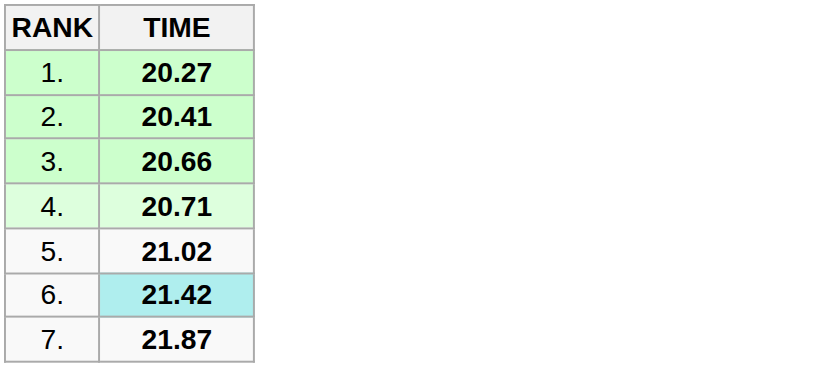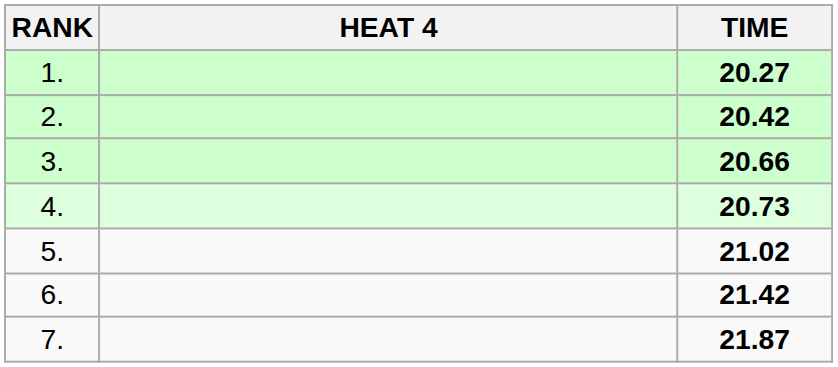 <table class="wikitable" style="border-collapse: collapse; font-size: 90%;">
 <tr>
 <th>RANK</th>
+<th style="width: 20em">HEAT 4</th>
 <th style="width: 5em">TIME</th>
 </tr>
 <tr style="background:#ccffcc;">
 <td align="center">1.</td>
+<td></td>
 <td align="center"><strong>20.27</strong></td>
 </tr>
 <tr style="background:#ccffcc;">
 <td align="center">2.</td>
-<td align="center"><strong>20.41</strong></td>
+<td></td>
+<td align="center"><strong>20.42</strong></td>
 </tr>
 <tr style="background:#ccffcc;">
 <td align="center">3.</td>
+<td></td>
 <td align="center"><strong>20.66</strong></td>
 </tr>
 <tr style="background:#ddffdd;">
 <td align="center">4.</td>
-<td align="center"><strong>20.71</strong></td>
+<td></td>
+<td align="center"><strong>20.73</strong></td>
 </tr>
 <tr>
 <td align="center">5.</td>
+<td></td>
 <td align="center"><strong>21.02</strong></td>
 </tr>
 <tr>
 <td align="center">6.</td>
-<td align="center" style="background: paleturquoise;"><strong>21.42</strong></td>
+<td></td>
+<td align="center"><strong>21.42</strong></td>
 </tr>
 <tr>
 <td align="center">7.</td>
+<td></td>
 <td align="center"><strong>21.87</strong></td>
 </tr>
 </table>
